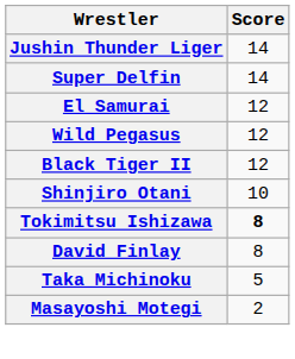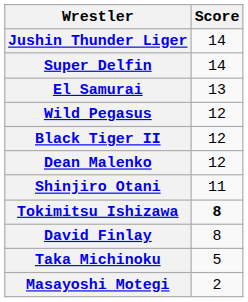 <table class="wikitable" style="margin: 1em auto 1em auto;text-align:center">
 <tr>
 <th>Wrestler</th>
 <th>Score</th>
 </tr>
 <tr>
 <th><a href='#'>Jushin Thunder Liger</a></th>
 <td>14</td>
 </tr>
 <tr>
 <th><a href='#'>Super Delfin</a></th>
 <td>14</td>
 </tr>
 <tr>
 <th><a href='#'>El Samurai</a></th>
-<td>12</td>
+<td>13</td>
 </tr>
 <tr>
 <th><a href='#'>Wild Pegasus</a></th>
 <td>12</td>
 </tr>
 <tr>
 <th><a href='#'>Black Tiger II</a></th>
 <td>12</td>
 </tr>
 <tr>
+<th><a href='#'>Dean Malenko</a></th>
+<td>12</td>
+</tr>
+<tr>
 <th><a href='#'>Shinjiro Otani</a></th>
-<td>10</td>
+<td>11</td>
 </tr>
 <tr>
 <th><a href='#'>Tokimitsu Ishizawa</a></th>
 <td><strong>8</strong></td>
 </tr>
 <tr>
 <th><a href='#'>David Finlay</a></th>
 <td>8</td>
 </tr>
 <tr>
 <th><a href='#'>Taka Michinoku</a></th>
 <td>5</td>
 </tr>
 <tr>
 <th><a href='#'>Masayoshi Motegi</a></th>
 <td>2</td>
 </tr>
 </table>
